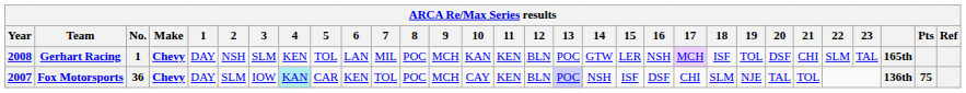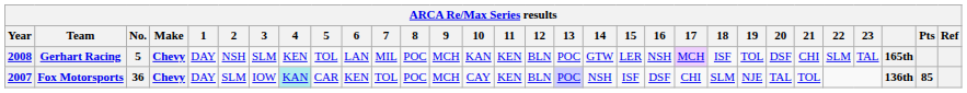 <table class="wikitable" style="text-align:center; font-size:75%">
 <tr>
 <th colspan=30><a href='#'>ARCA Re/Max Series</a> results</th>
 </tr>
 <tr>
 <th>Year</th>
 <th>Team</th>
 <th>No.</th>
 <th>Make</th>
 <th>1</th>
 <th>2</th>
 <th>3</th>
 <th>4</th>
 <th>5</th>
 <th>6</th>
 <th>7</th>
 <th>8</th>
 <th>9</th>
 <th>10</th>
 <th>11</th>
 <th>12</th>
 <th>13</th>
 <th>14</th>
 <th>15</th>
 <th>16</th>
 <th>17</th>
 <th>18</th>
 <th>19</th>
 <th>20</th>
 <th>21</th>
 <th>22</th>
 <th>23</th>
 <th></th>
 <th>Pts</th>
 <th>Ref</th>
 </tr>
 <tr>
 <th><a href='#'>2008</a></th>
 <th><a href='#'>Gerhart Racing</a></th>
-<th>1</th>
+<th>5</th>
 <th><a href='#'>Chevy</a></th>
 <td><a href='#'>DAY</a></td>
 <td><a href='#'>NSH</a></td>
 <td><a href='#'>SLM</a></td>
 <td><a href='#'>KEN</a></td>
 <td><a href='#'>TOL</a></td>
 <td><a href='#'>LAN</a></td>
 <td><a href='#'>MIL</a></td>
 <td><a href='#'>POC</a></td>
 <td><a href='#'>MCH</a></td>
 <td><a href='#'>KAN</a></td>
 <td><a href='#'>KEN</a></td>
 <td><a href='#'>BLN</a></td>
 <td><a href='#'>POC</a></td>
 <td><a href='#'>GTW</a></td>
 <td><a href='#'>LER</a></td>
 <td><a href='#'>NSH</a></td>
 <td style="background:#EFCFFF;"><a href='#'>MCH</a><br></td>
 <td><a href='#'>ISF</a></td>
 <td><a href='#'>TOL</a></td>
 <td><a href='#'>DSF</a></td>
 <td><a href='#'>CHI</a></td>
 <td><a href='#'>SLM</a></td>
 <td><a href='#'>TAL</a></td>
 <th>165th</th>
 <th></th>
 <th></th>
 </tr>
 <tr>
 <th><a href='#'>2007</a></th>
 <th><a href='#'>Fox Motorsports</a></th>
 <th>36</th>
 <th><a href='#'>Chevy</a></th>
 <td><a href='#'>DAY</a></td>
 <td><a href='#'>SLM</a></td>
 <td><a href='#'>IOW</a></td>
 <td style="background: paleturquoise;"><a href='#'>KAN</a></td>
 <td><a href='#'>CAR</a></td>
 <td><a href='#'>KEN</a></td>
 <td><a href='#'>TOL</a></td>
 <td><a href='#'>POC</a></td>
 <td><a href='#'>MCH</a></td>
 <td><a href='#'>CAY</a></td>
 <td><a href='#'>KEN</a></td>
 <td><a href='#'>BLN</a></td>
 <td style="background:#CFCFFF;"><a href='#'>POC</a><br></td>
 <td><a href='#'>NSH</a></td>
 <td><a href='#'>ISF</a></td>
 <td><a href='#'>DSF</a></td>
 <td><a href='#'>CHI</a></td>
 <td><a href='#'>SLM</a></td>
 <td><a href='#'>NJE</a></td>
 <td><a href='#'>TAL</a></td>
 <td><a href='#'>TOL</a></td>
 <td colspan=2></td>
 <th>136th</th>
-<th>75</th>
+<th>85</th>
 <th></th>
 </tr>
 </table>
